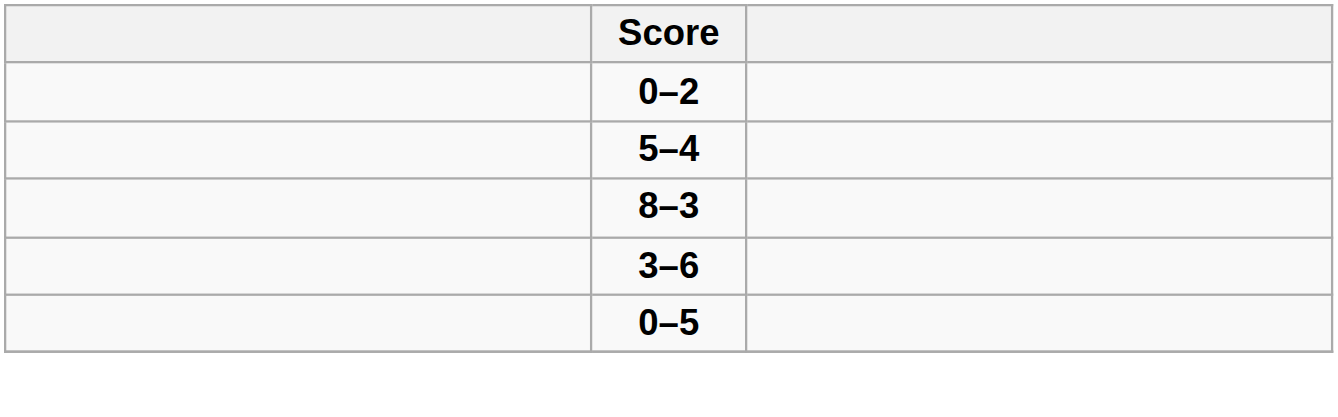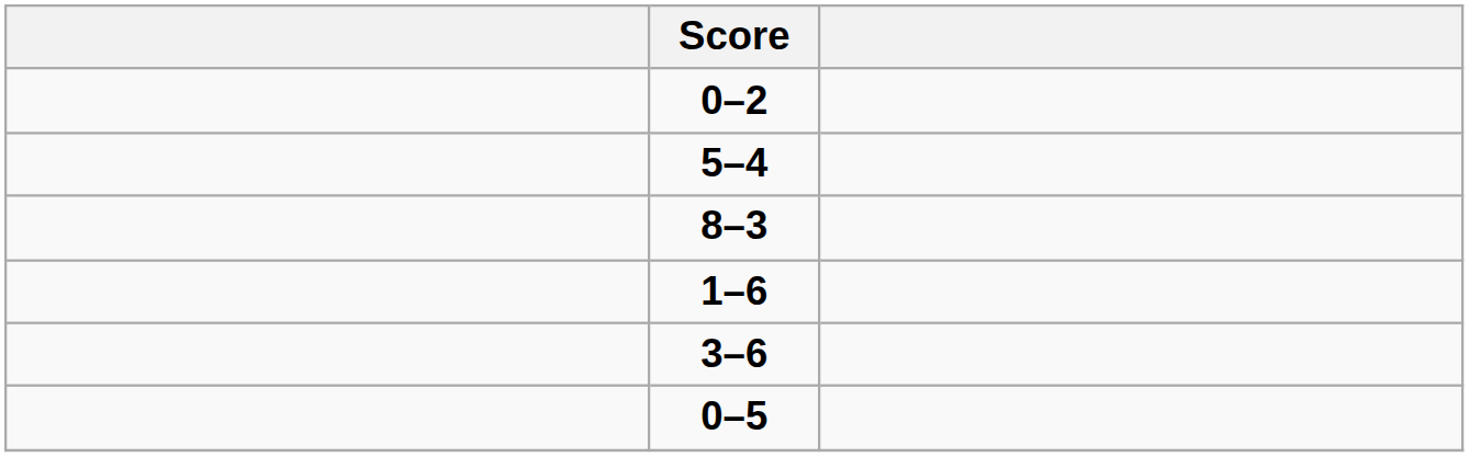 <table class="wikitable" style="text-align: center; font-size:100% ">
 <tr>
 <th align="right" width="250"></th>
 <th width="60">Score</th>
 <th align="left" width="250"></th>
 </tr>
 <tr>
 <td align=left></td>
 <td align=center><strong>0–2</strong></td>
 <td align=left><strong></strong></td>
 </tr>
 <tr>
 <td align=left><strong></strong></td>
 <td align=center><strong>5–4</strong></td>
 <td align=left></td>
 </tr>
 <tr>
 <td align=left><strong></strong></td>
 <td align=center><strong>8–3</strong></td>
 <td align=left></td>
 </tr>
 <tr>
 <td align=left></td>
+<td align=center><strong>1–6</strong></td>
+<td align=left><strong></strong></td>
+</tr>
+<tr>
+<td align=left></td>
 <td align=center><strong>3–6</strong></td>
 <td align=left><strong></strong></td>
 </tr>
 <tr>
 <td align=left></td>
 <td align=center><strong>0–5</strong></td>
 <td align=left><strong></strong></td>
 </tr>
 <tr>
 </tr>
 </table>
